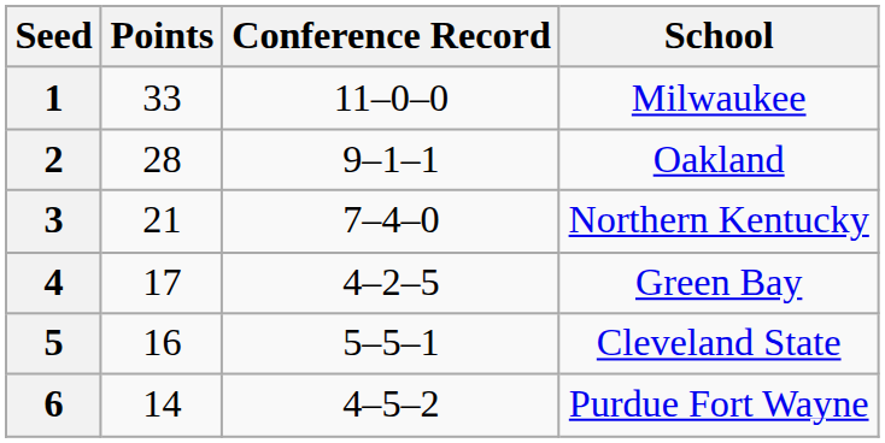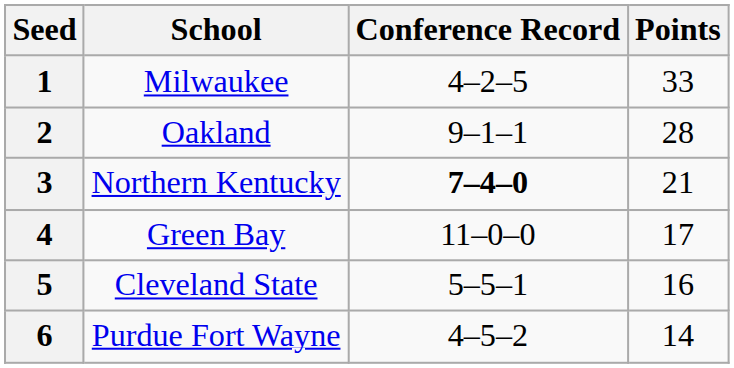 <table class="wikitable" style="text-align:center">
 <tr>
 <th>Seed</th>
+<th>School</th>
+<th>Conference Record</th>
 <th>Points</th>
-<th>Conference Record</th>
-<th>School</th>
 </tr>
 <tr>
 <th>1</th>
+<td><a href='#'>Milwaukee</a></td>
+<td>4–2–5</td>
 <td>33</td>
-<td>11–0–0</td>
-<td><a href='#'>Milwaukee</a></td>
 </tr>
 <tr>
 <th>2</th>
+<td><a href='#'>Oakland</a></td>
+<td>9–1–1</td>
 <td>28</td>
-<td>9–1–1</td>
-<td><a href='#'>Oakland</a></td>
 </tr>
 <tr>
 <th>3</th>
+<td><a href='#'>Northern Kentucky</a></td>
+<td><strong>7–4–0</strong></td>
 <td>21</td>
-<td>7–4–0</td>
-<td><a href='#'>Northern Kentucky</a></td>
 </tr>
 <tr>
 <th>4</th>
+<td><a href='#'>Green Bay</a></td>
+<td>11–0–0</td>
 <td>17</td>
-<td>4–2–5</td>
-<td><a href='#'>Green Bay</a></td>
 </tr>
 <tr>
 <th>5</th>
+<td><a href='#'>Cleveland State</a></td>
+<td>5–5–1</td>
 <td>16</td>
-<td>5–5–1</td>
-<td><a href='#'>Cleveland State</a></td>
 </tr>
 <tr>
 <th>6</th>
+<td><a href='#'>Purdue Fort Wayne</a></td>
+<td>4–5–2</td>
 <td>14</td>
-<td>4–5–2</td>
-<td><a href='#'>Purdue Fort Wayne</a></td>
 </tr>
 </table>
